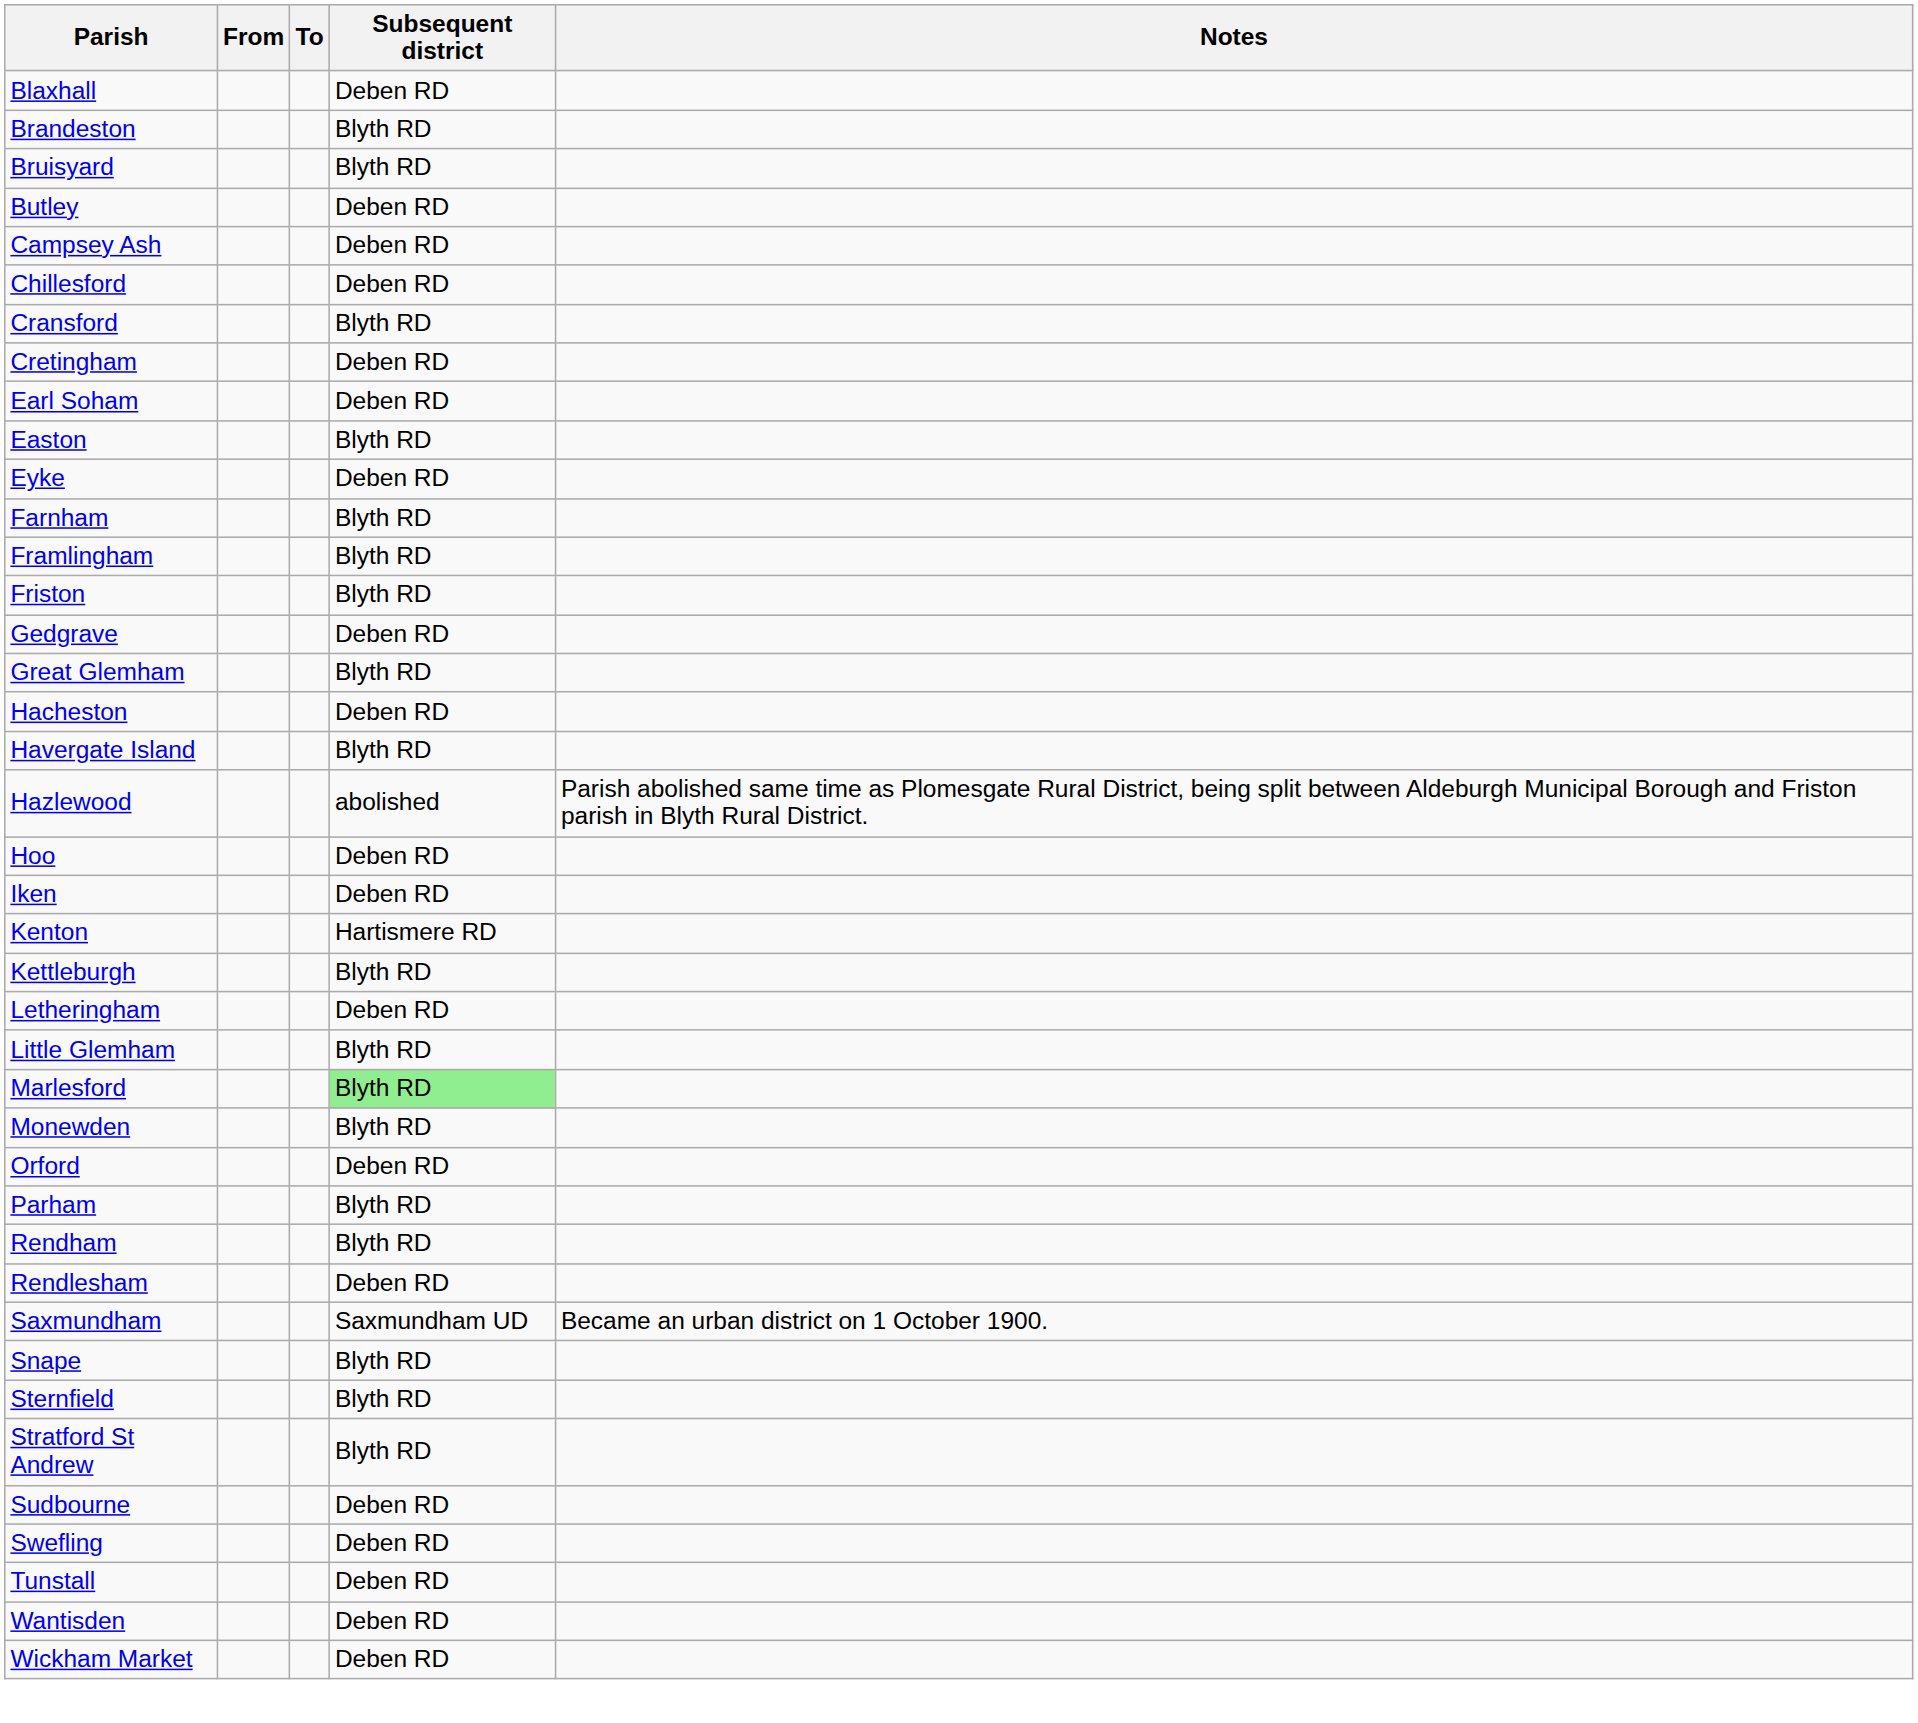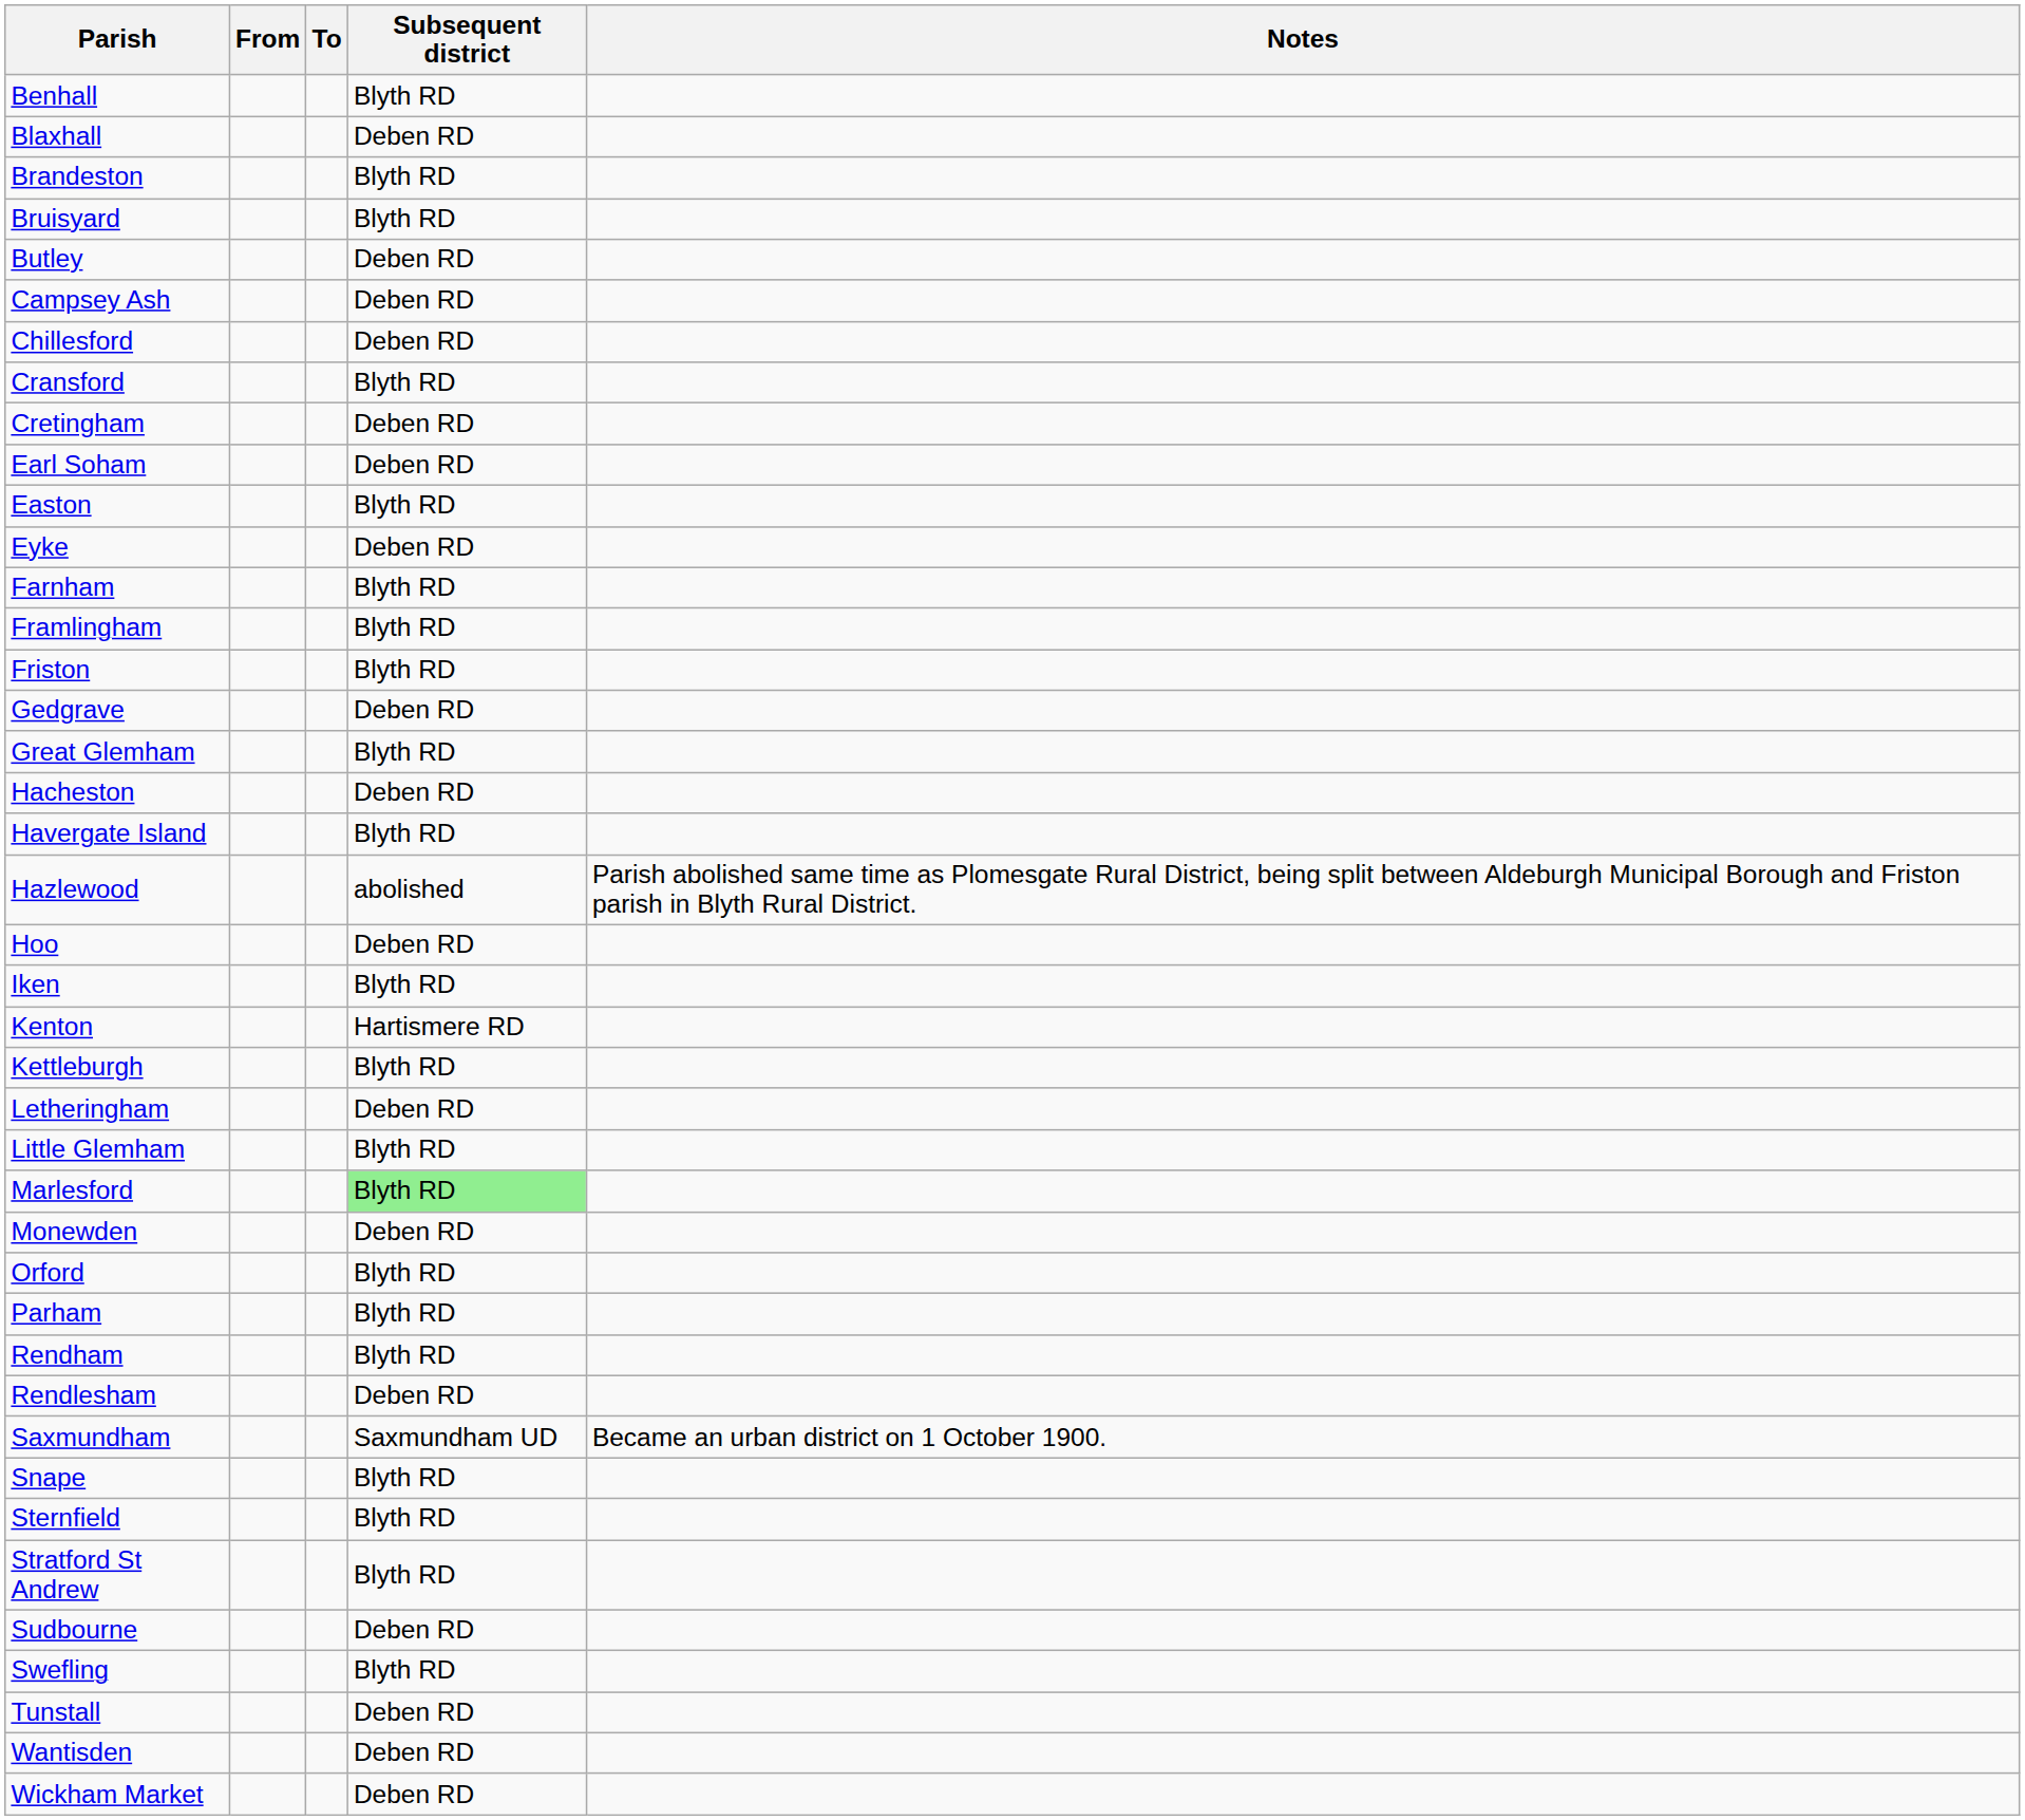 <table class="wikitable sortable">
 <tr>
 <th>Parish</th>
 <th>From</th>
 <th>To</th>
 <th>Subsequent district</th>
 <th class="unsortable">Notes</th>
+</tr>
+<tr>
+<td><a href='#'>Benhall</a></td>
+<td style="text-align:right;"></td>
+<td style="text-align:right;"></td>
+<td>Blyth RD</td>
+<td></td>
 </tr>
 <tr>
 <td><a href='#'>Blaxhall</a></td>
 <td style="text-align:right;"></td>
 <td style="text-align:right;"></td>
 <td>Deben RD</td>
 <td></td>
 </tr>
 <tr>
 <td><a href='#'>Brandeston</a></td>
 <td style="text-align:right;"></td>
 <td style="text-align:right;"></td>
 <td>Blyth RD</td>
 <td></td>
 </tr>
 <tr>
 <td><a href='#'>Bruisyard</a></td>
 <td style="text-align:right;"></td>
 <td style="text-align:right;"></td>
 <td>Blyth RD</td>
 <td></td>
 </tr>
 <tr>
 <td><a href='#'>Butley</a></td>
 <td style="text-align:right;"></td>
 <td style="text-align:right;"></td>
 <td>Deben RD</td>
 <td></td>
 </tr>
 <tr>
 <td><a href='#'>Campsey Ash</a></td>
 <td style="text-align:right;"></td>
 <td style="text-align:right;"></td>
 <td>Deben RD</td>
 <td></td>
 </tr>
 <tr>
 <td><a href='#'>Chillesford</a></td>
 <td style="text-align:right;"></td>
 <td style="text-align:right;"></td>
 <td>Deben RD</td>
 <td></td>
 </tr>
 <tr>
 <td><a href='#'>Cransford</a></td>
 <td style="text-align:right;"></td>
 <td style="text-align:right;"></td>
 <td>Blyth RD</td>
 <td></td>
 </tr>
 <tr>
 <td><a href='#'>Cretingham</a></td>
 <td style="text-align:right;"></td>
 <td style="text-align:right;"></td>
 <td>Deben RD</td>
 <td></td>
 </tr>
 <tr>
 <td><a href='#'>Earl Soham</a></td>
 <td style="text-align:right;"></td>
 <td style="text-align:right;"></td>
 <td>Deben RD</td>
 <td></td>
 </tr>
 <tr>
 <td><a href='#'>Easton</a></td>
 <td style="text-align:right;"></td>
 <td style="text-align:right;"></td>
 <td>Blyth RD</td>
 <td></td>
 </tr>
 <tr>
 <td><a href='#'>Eyke</a></td>
 <td style="text-align:right;"></td>
 <td style="text-align:right;"></td>
 <td>Deben RD</td>
 <td></td>
 </tr>
 <tr>
 <td><a href='#'>Farnham</a></td>
 <td style="text-align:right;"></td>
 <td style="text-align:right;"></td>
 <td>Blyth RD</td>
 <td></td>
 </tr>
 <tr>
 <td><a href='#'>Framlingham</a></td>
 <td style="text-align:right;"></td>
 <td style="text-align:right;"></td>
 <td>Blyth RD</td>
 <td></td>
 </tr>
 <tr>
 <td><a href='#'>Friston</a></td>
 <td style="text-align:right;"></td>
 <td style="text-align:right;"></td>
 <td>Blyth RD</td>
 <td></td>
 </tr>
 <tr>
 <td><a href='#'>Gedgrave</a></td>
 <td style="text-align:right;"></td>
 <td style="text-align:right;"></td>
 <td>Deben RD</td>
 <td></td>
 </tr>
 <tr>
 <td><a href='#'>Great Glemham</a></td>
 <td style="text-align:right;"></td>
 <td style="text-align:right;"></td>
 <td>Blyth RD</td>
 <td></td>
 </tr>
 <tr>
 <td><a href='#'>Hacheston</a></td>
 <td style="text-align:right;"></td>
 <td style="text-align:right;"></td>
 <td>Deben RD</td>
 <td></td>
 </tr>
 <tr>
 <td><a href='#'>Havergate Island</a></td>
 <td style="text-align:right;"></td>
 <td style="text-align:right;"></td>
 <td>Blyth RD</td>
 <td></td>
 </tr>
 <tr>
 <td><a href='#'>Hazlewood</a></td>
 <td style="text-align:right;"></td>
 <td style="text-align:right;"></td>
 <td>abolished</td>
 <td>Parish abolished same time as Plomesgate Rural District, being split between Aldeburgh Municipal Borough and Friston parish in Blyth Rural District.</td>
 </tr>
 <tr>
 <td><a href='#'>Hoo</a></td>
 <td style="text-align:right;"></td>
 <td style="text-align:right;"></td>
 <td>Deben RD</td>
 <td></td>
 </tr>
 <tr>
 <td><a href='#'>Iken</a></td>
 <td style="text-align:right;"></td>
 <td style="text-align:right;"></td>
-<td>Deben RD</td>
+<td>Blyth RD</td>
 <td></td>
 </tr>
 <tr>
 <td><a href='#'>Kenton</a></td>
 <td style="text-align:right;"></td>
 <td style="text-align:right;"></td>
 <td>Hartismere RD</td>
 <td></td>
 </tr>
 <tr>
 <td><a href='#'>Kettleburgh</a></td>
 <td style="text-align:right;"></td>
 <td style="text-align:right;"></td>
 <td>Blyth RD</td>
 <td></td>
 </tr>
 <tr>
 <td><a href='#'>Letheringham</a></td>
 <td style="text-align:right;"></td>
 <td style="text-align:right;"></td>
 <td>Deben RD</td>
 <td></td>
 </tr>
 <tr>
 <td><a href='#'>Little Glemham</a></td>
 <td style="text-align:right;"></td>
 <td style="text-align:right;"></td>
 <td>Blyth RD</td>
 <td></td>
 </tr>
 <tr>
 <td><a href='#'>Marlesford</a></td>
 <td style="text-align:right;"></td>
 <td style="text-align:right;"></td>
 <td style="background: lightgreen;">Blyth RD</td>
 <td></td>
 </tr>
 <tr>
 <td><a href='#'>Monewden</a></td>
 <td style="text-align:right;"></td>
 <td style="text-align:right;"></td>
-<td>Blyth RD</td>
+<td>Deben RD</td>
 <td></td>
 </tr>
 <tr>
 <td><a href='#'>Orford</a></td>
 <td style="text-align:right;"></td>
 <td style="text-align:right;"></td>
-<td>Deben RD</td>
+<td>Blyth RD</td>
 <td></td>
 </tr>
 <tr>
 <td><a href='#'>Parham</a></td>
 <td style="text-align:right;"></td>
 <td style="text-align:right;"></td>
 <td>Blyth RD</td>
 <td></td>
 </tr>
 <tr>
 <td><a href='#'>Rendham</a></td>
 <td style="text-align:right;"></td>
 <td style="text-align:right;"></td>
 <td>Blyth RD</td>
 <td></td>
 </tr>
 <tr>
 <td><a href='#'>Rendlesham</a></td>
 <td style="text-align:right;"></td>
 <td style="text-align:right;"></td>
 <td>Deben RD</td>
 <td></td>
 </tr>
 <tr>
 <td><a href='#'>Saxmundham</a></td>
 <td style="text-align:right;"></td>
 <td style="text-align:right;"></td>
 <td>Saxmundham UD</td>
 <td>Became an urban district on 1 October 1900.</td>
 </tr>
 <tr>
 <td><a href='#'>Snape</a></td>
 <td style="text-align:right;"></td>
 <td style="text-align:right;"></td>
 <td>Blyth RD</td>
 <td></td>
 </tr>
 <tr>
 <td><a href='#'>Sternfield</a></td>
 <td style="text-align:right;"></td>
 <td style="text-align:right;"></td>
 <td>Blyth RD</td>
 <td></td>
 </tr>
 <tr>
 <td><a href='#'>Stratford St Andrew</a></td>
 <td style="text-align:right;"></td>
 <td style="text-align:right;"></td>
 <td>Blyth RD</td>
 <td></td>
 </tr>
 <tr>
 <td><a href='#'>Sudbourne</a></td>
 <td style="text-align:right;"></td>
 <td style="text-align:right;"></td>
 <td>Deben RD</td>
 <td></td>
 </tr>
 <tr>
 <td><a href='#'>Swefling</a></td>
 <td style="text-align:right;"></td>
 <td style="text-align:right;"></td>
-<td>Deben RD</td>
+<td>Blyth RD</td>
 <td></td>
 </tr>
 <tr>
 <td><a href='#'>Tunstall</a></td>
 <td style="text-align:right;"></td>
 <td style="text-align:right;"></td>
 <td>Deben RD</td>
 <td></td>
 </tr>
 <tr>
 <td><a href='#'>Wantisden</a></td>
 <td style="text-align:right;"></td>
 <td style="text-align:right;"></td>
 <td>Deben RD</td>
 <td></td>
 </tr>
 <tr>
 <td><a href='#'>Wickham Market</a></td>
 <td style="text-align:right;"></td>
 <td style="text-align:right;"></td>
 <td>Deben RD</td>
 <td></td>
 </tr>
 </table>
